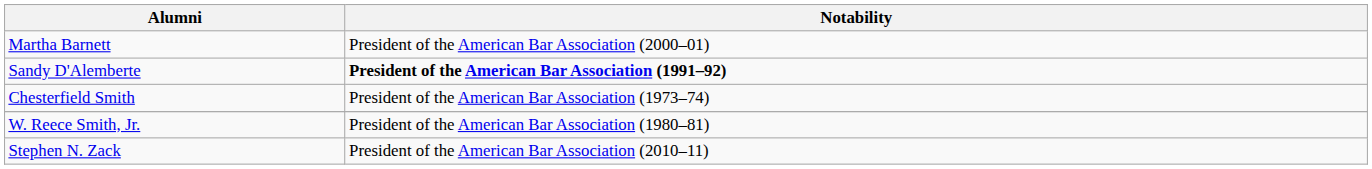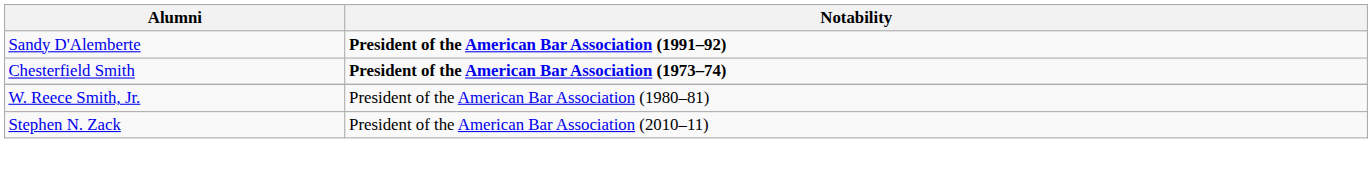 <table class="wikitable" style="width:82%">
 <tr valign="top">
 <th width="25%">Alumni</th>
 <th width="75%">Notability</th>
-</tr>
-<tr valign="top">
-<td><a href='#'>Martha Barnett</a></td>
-<td>President of the <a href='#'>American Bar Association</a> (2000–01)</td>
 </tr>
 <tr valign="top">
 <td><a href='#'>Sandy D'Alemberte</a></td>
 <td><strong>President of the <a href='#'>American Bar Association</a> (1991–92)</strong></td>
 </tr>
 <tr valign="top">
 <td><a href='#'>Chesterfield Smith</a></td>
-<td>President of the <a href='#'>American Bar Association</a> (1973–74)</td>
+<td><strong>President of the <a href='#'>American Bar Association</a> (1973–74)</strong></td>
 </tr>
 <tr valign="top">
 </tr>
 <tr valign="top">
 <td><a href='#'>W. Reece Smith, Jr.</a></td>
 <td>President of the <a href='#'>American Bar Association</a> (1980–81)</td>
 </tr>
 <tr valign="top">
 <td><a href='#'>Stephen N. Zack</a></td>
 <td>President of the <a href='#'>American Bar Association</a> (2010–11)</td>
 </tr>
 </table>
